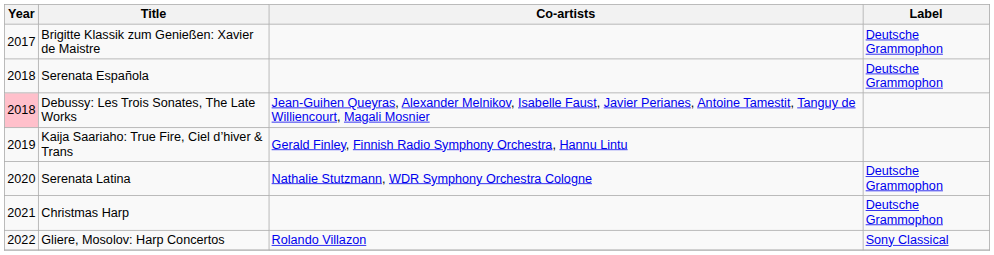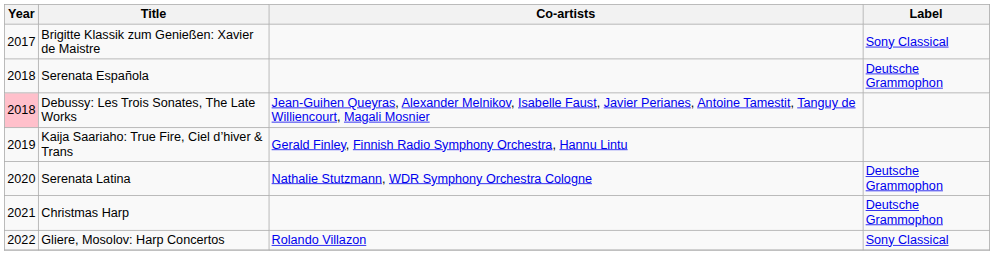 <table class="wikitable">
 <tr>
 <th>Year</th>
 <th>Title</th>
 <th>Co-artists</th>
 <th>Label</th>
 </tr>
 <tr>
 <td>2017</td>
 <td>Brigitte Klassik zum Genießen: Xavier de Maistre</td>
 <td></td>
-<td><a href='#'>Deutsche Grammophon</a></td>
+<td><a href='#'>Sony Classical</a></td>
 </tr>
 <tr>
 <td>2018</td>
 <td>Serenata Española</td>
 <td></td>
 <td><a href='#'>Deutsche Grammophon</a></td>
 </tr>
 <tr>
 <td style="background: pink;">2018</td>
 <td>Debussy: Les Trois Sonates, The Late Works</td>
 <td><a href='#'>Jean-Guihen Queyras</a>, <a href='#'>Alexander Melnikov</a>, <a href='#'>Isabelle Faust</a>, <a href='#'>Javier Perianes</a>, <a href='#'>Antoine Tamestit</a>, <a href='#'>Tanguy de Williencourt</a>, <a href='#'>Magali Mosnier</a></td>
 <td></td>
 </tr>
 <tr>
 <td>2019</td>
 <td>Kaija Saariaho: True Fire, Ciel d’hiver & Trans</td>
 <td><a href='#'>Gerald Finley</a>, <a href='#'>Finnish Radio Symphony Orchestra</a>, <a href='#'>Hannu Lintu</a></td>
 <td></td>
 </tr>
 <tr>
 <td>2020</td>
 <td>Serenata Latina</td>
 <td><a href='#'>Nathalie Stutzmann</a>, <a href='#'>WDR Symphony Orchestra Cologne</a></td>
 <td><a href='#'>Deutsche Grammophon</a></td>
 </tr>
 <tr>
 <td>2021</td>
 <td>Christmas Harp</td>
 <td></td>
 <td><a href='#'>Deutsche Grammophon</a></td>
 </tr>
 <tr>
 <td>2022</td>
 <td>Gliere, Mosolov: Harp Concertos</td>
 <td><a href='#'>Rolando Villazon</a></td>
 <td><a href='#'>Sony Classical</a></td>
 </tr>
 <tr>
 </tr>
 </table>
